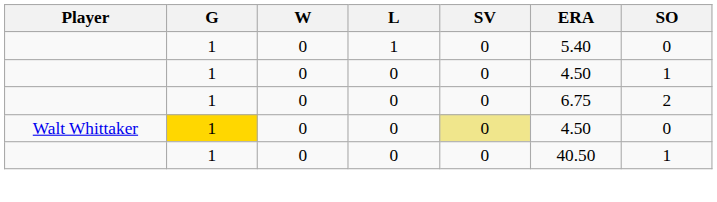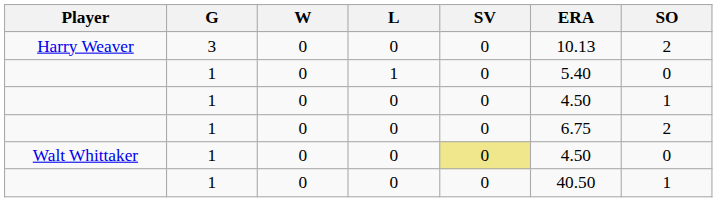 <table class="wikitable sortable">
 <tr>
 <th bgcolor="#DDDDFF" width="16%">Player</th>
 <th bgcolor="#DDDDFF" width="9%">G</th>
 <th bgcolor="#DDDDFF" width="9%">W</th>
 <th bgcolor="#DDDDFF" width="9%">L</th>
 <th bgcolor="#DDDDFF" width="9%">SV</th>
 <th bgcolor="#DDDDFF" width="9%">ERA</th>
 <th bgcolor="#DDDDFF" width="9%">SO</th>
+</tr>
+<tr align="center">
+<td><a href='#'>Harry Weaver</a></td>
+<td>3</td>
+<td>0</td>
+<td>0</td>
+<td>0</td>
+<td>10.13</td>
+<td>2</td>
 </tr>
 <tr align=center>
 <td></td>
 <td>1</td>
 <td>0</td>
 <td>1</td>
 <td>0</td>
 <td>5.40</td>
 <td>0</td>
 </tr>
 <tr align="center">
 <td></td>
 <td>1</td>
 <td>0</td>
 <td>0</td>
 <td>0</td>
 <td>4.50</td>
 <td>1</td>
 </tr>
 <tr align="center">
 <td></td>
 <td>1</td>
 <td>0</td>
 <td>0</td>
 <td>0</td>
 <td>6.75</td>
 <td>2</td>
 </tr>
 <tr align="center">
 <td><a href='#'>Walt Whittaker</a></td>
-<td style="background: gold;">1</td>
+<td>1</td>
 <td>0</td>
 <td>0</td>
 <td style="background: khaki;">0</td>
 <td>4.50</td>
 <td>0</td>
 </tr>
 <tr align=center>
 <td></td>
 <td>1</td>
 <td>0</td>
 <td>0</td>
 <td>0</td>
 <td>40.50</td>
 <td>1</td>
 </tr>
 </table>
